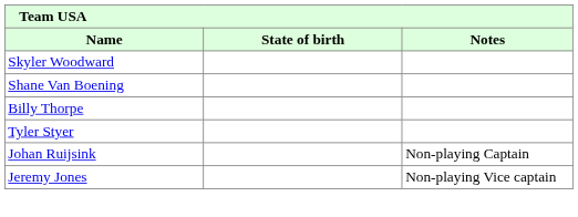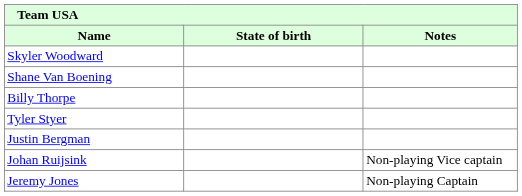 <table border="1" cellpadding="3" width="70%" style="border-collapse: collapse;">
 <tr bgcolor="#ddffdd">
 <td colspan=3>   <strong>Team USA</strong></td>
 </tr>
 <tr bgcolor="#ddffdd">
 <th width=35%>Name</th>
 <th width=35%>State of birth</th>
 <th width=30%>Notes</th>
 </tr>
 <tr>
 <td><a href='#'>Skyler Woodward</a></td>
 <td></td>
 <td></td>
 </tr>
 <tr>
 <td><a href='#'>Shane Van Boening</a></td>
 <td></td>
 <td></td>
 </tr>
 <tr>
 <td><a href='#'>Billy Thorpe</a></td>
 <td></td>
 <td></td>
 </tr>
 <tr>
 <td><a href='#'>Tyler Styer</a></td>
 <td></td>
 <td></td>
 </tr>
 <tr>
+<td><a href='#'>Justin Bergman</a></td>
+<td></td>
+<td></td>
+</tr>
+<tr>
 <td><a href='#'>Johan Ruijsink</a></td>
 <td></td>
-<td>Non-playing Captain</td>
+<td>Non-playing Vice captain</td>
 </tr>
 <tr>
 <td><a href='#'>Jeremy Jones</a></td>
 <td></td>
-<td>Non-playing Vice captain</td>
+<td>Non-playing Captain</td>
 </tr>
 </table>
